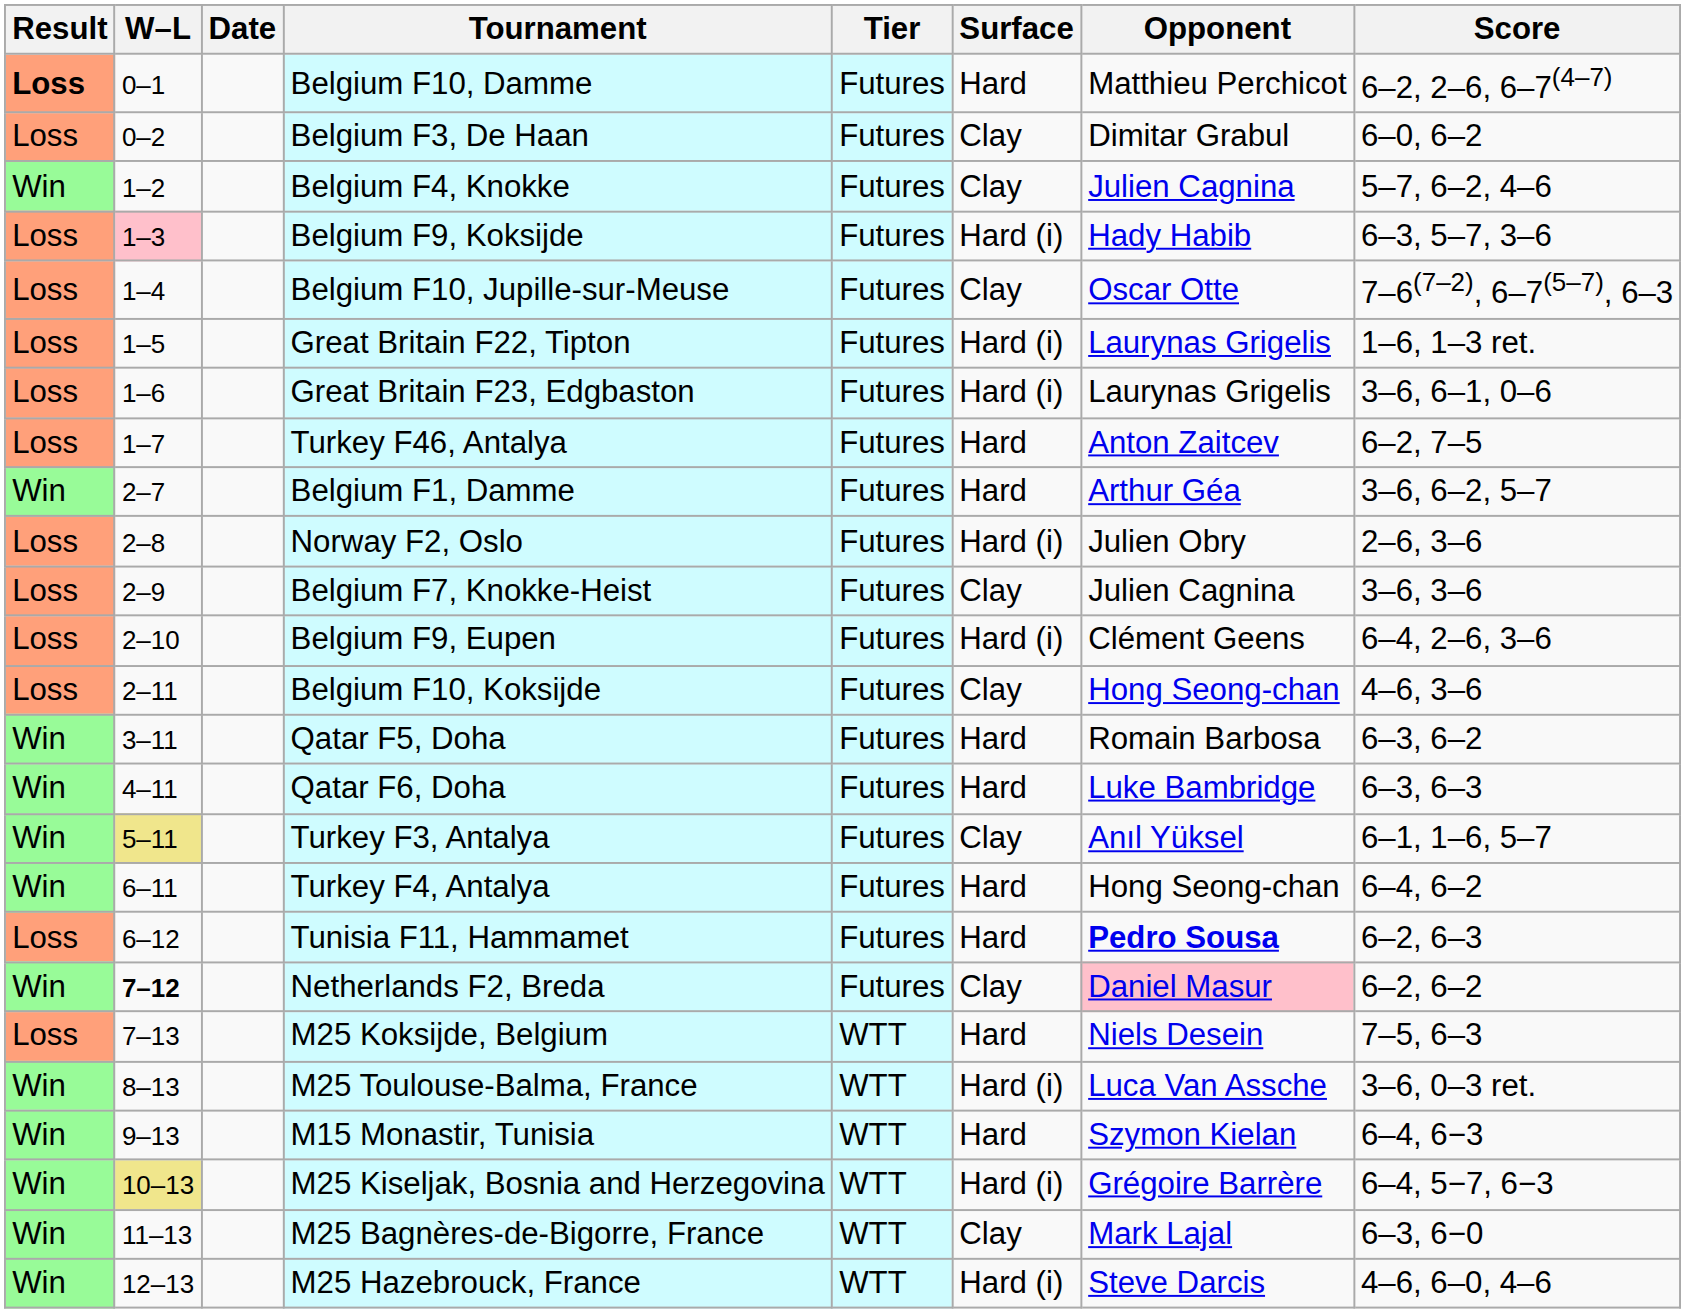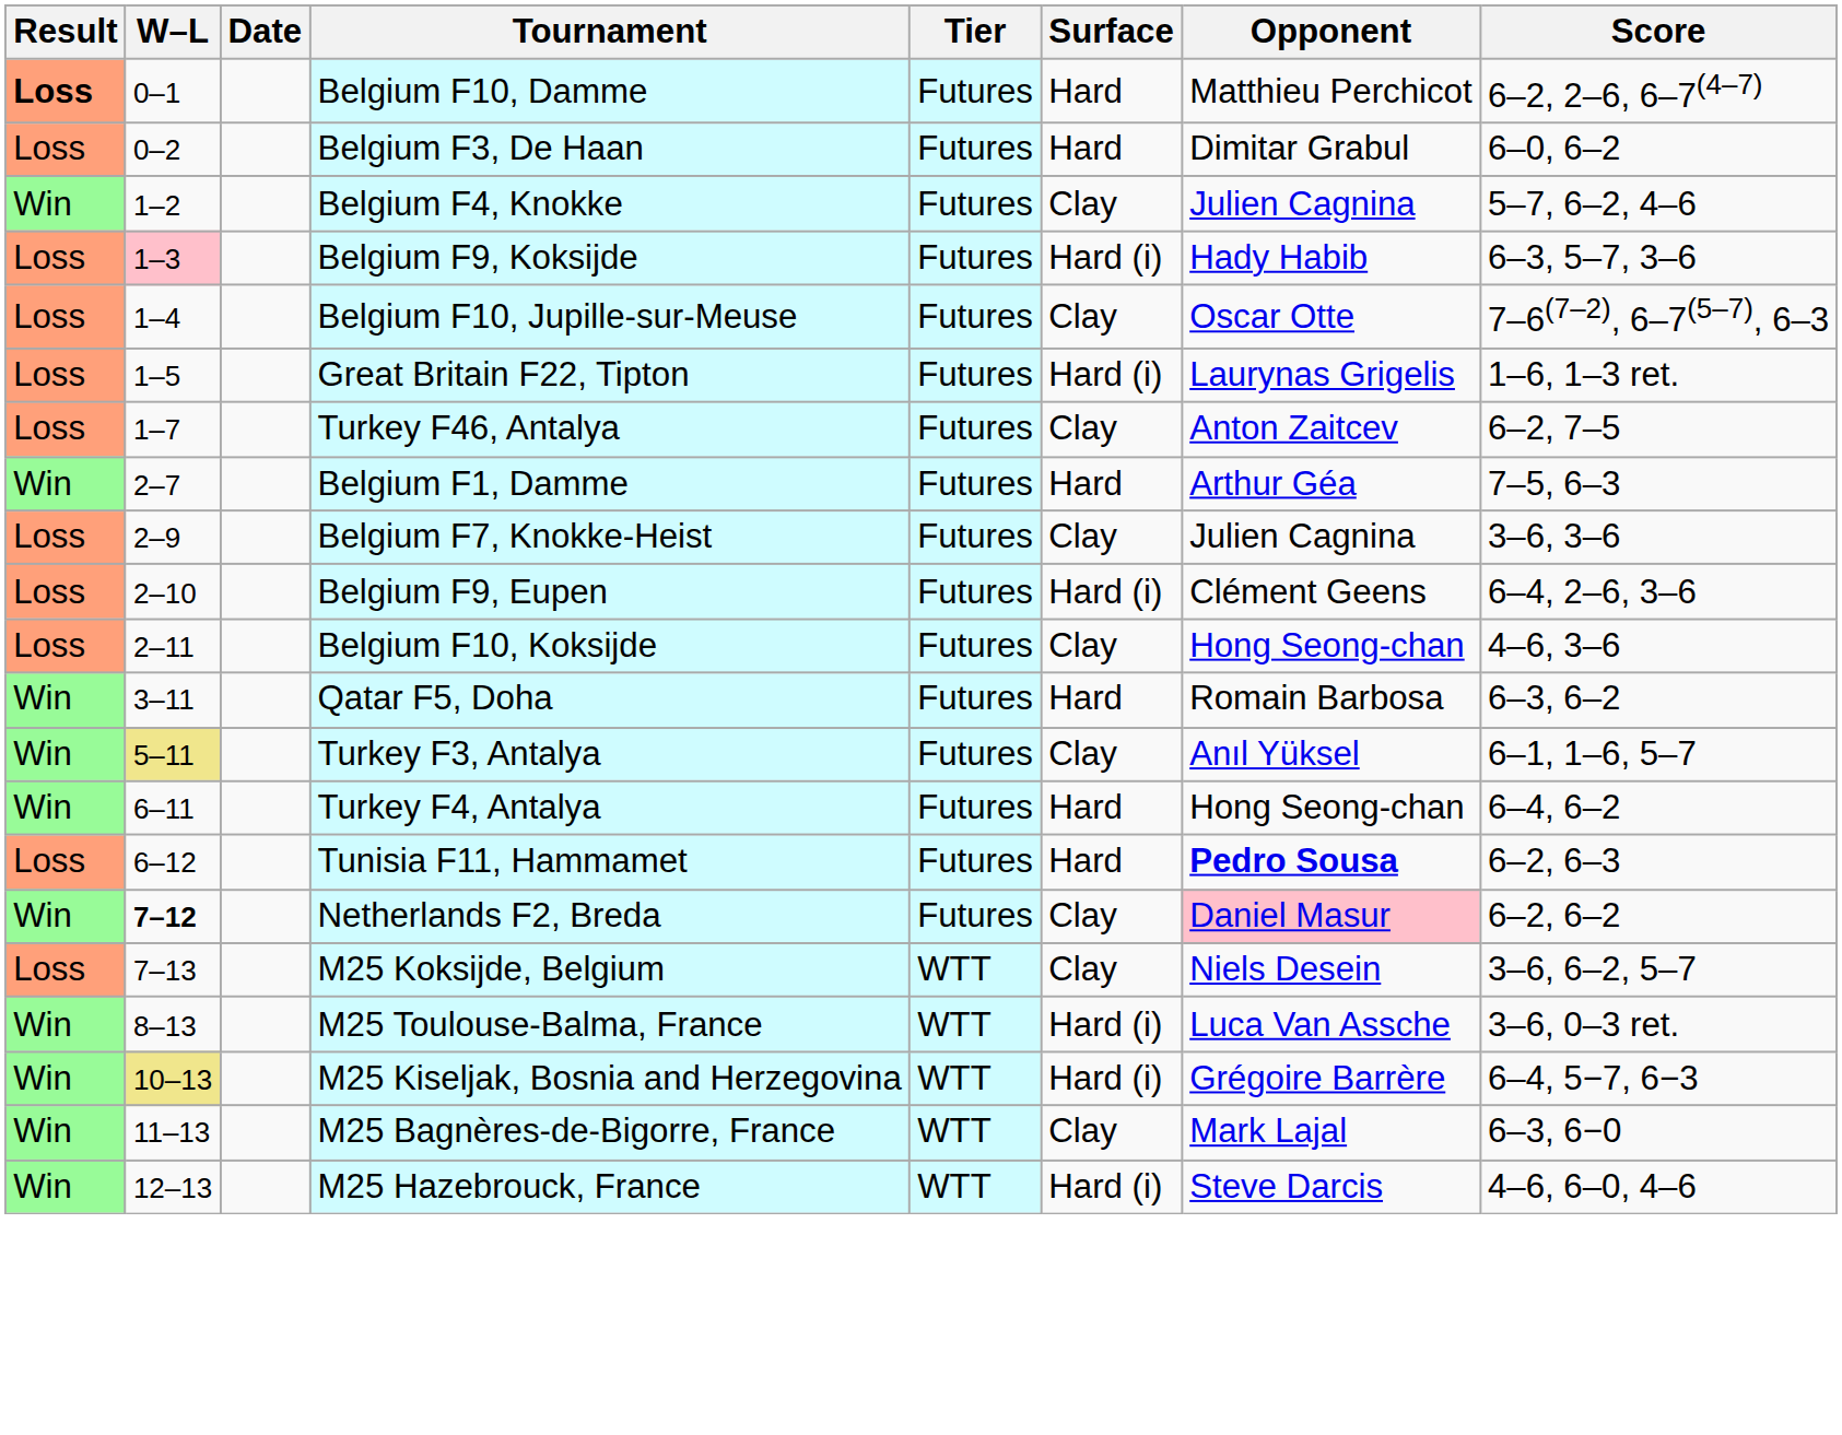 <table class="sortable wikitable nowrap">
 <tr>
 <th>Result</th>
 <th class="unsortable">W–L</th>
 <th>Date</th>
 <th>Tournament</th>
 <th>Tier</th>
 <th>Surface</th>
 <th>Opponent</th>
 <th class="unsortable">Score</th>
 </tr>
 <tr>
 <td bgcolor=FFA07A><strong>Loss</strong></td>
 <td><small>0–1</small></td>
 <td></td>
 <td style="background:#cffcff;">Belgium F10, Damme</td>
 <td style="background:#cffcff;">Futures</td>
 <td>Hard</td>
 <td> Matthieu Perchicot</td>
 <td>6–2, 2–6, 6–7<sup>(4–7)</sup></td>
 </tr>
 <tr>
 <td bgcolor=FFA07A>Loss</td>
 <td><small>0–2</small></td>
 <td></td>
 <td style="background:#cffcff;">Belgium F3, De Haan</td>
 <td style="background:#cffcff;">Futures</td>
-<td>Clay</td>
+<td>Hard</td>
 <td> Dimitar Grabul</td>
 <td>6–0, 6–2</td>
 </tr>
 <tr>
 <td bgcolor=98FB98>Win</td>
 <td><small>1–2</small></td>
 <td></td>
 <td style="background:#cffcff;">Belgium F4, Knokke</td>
 <td style="background:#cffcff;">Futures</td>
 <td>Clay</td>
 <td> <a href='#'>Julien Cagnina</a></td>
 <td>5–7, 6–2, 4–6</td>
 </tr>
 <tr>
 <td bgcolor=FFA07A>Loss</td>
 <td style="background: pink;"><small>1–3</small></td>
 <td></td>
 <td style="background:#cffcff;">Belgium F9, Koksijde</td>
 <td style="background:#cffcff;">Futures</td>
 <td>Hard (i)</td>
 <td> <a href='#'>Hady Habib</a></td>
 <td>6–3, 5–7, 3–6</td>
 </tr>
 <tr>
 <td bgcolor=FFA07A>Loss</td>
 <td><small>1–4</small></td>
 <td></td>
 <td style="background:#cffcff;">Belgium F10, Jupille-sur-Meuse</td>
 <td style="background:#cffcff;">Futures</td>
 <td>Clay</td>
 <td> <a href='#'>Oscar Otte</a></td>
 <td>7–6<sup>(7–2)</sup>, 6–7<sup>(5–7)</sup>, 6–3</td>
 </tr>
 <tr>
 <td bgcolor=FFA07A>Loss</td>
 <td><small>1–5</small></td>
 <td></td>
 <td style="background:#cffcff;">Great Britain F22, Tipton</td>
 <td style="background:#cffcff;">Futures</td>
 <td>Hard (i)</td>
 <td> <a href='#'>Laurynas Grigelis</a></td>
 <td>1–6, 1–3 ret.</td>
 </tr>
 <tr>
 <td bgcolor=FFA07A>Loss</td>
-<td><small>1–6</small></td>
-<td></td>
-<td style="background:#cffcff;">Great Britain F23, Edgbaston</td>
-<td style="background:#cffcff;">Futures</td>
-<td>Hard (i)</td>
-<td> Laurynas Grigelis</td>
-<td>3–6, 6–1, 0–6</td>
-</tr>
-<tr>
-<td bgcolor=FFA07A>Loss</td>
 <td><small>1–7</small></td>
 <td></td>
 <td style="background:#cffcff;">Turkey F46, Antalya</td>
 <td style="background:#cffcff;">Futures</td>
-<td>Hard</td>
+<td>Clay</td>
 <td> <a href='#'>Anton Zaitcev</a></td>
 <td>6–2, 7–5</td>
 </tr>
 <tr>
 <td bgcolor=98FB98>Win</td>
 <td><small>2–7</small></td>
 <td></td>
 <td style="background:#cffcff;">Belgium F1, Damme</td>
 <td style="background:#cffcff;">Futures</td>
 <td>Hard</td>
 <td> <a href='#'>Arthur Géa</a></td>
-<td>3–6, 6–2, 5–7</td>
-</tr>
-<tr>
-<td bgcolor=FFA07A>Loss</td>
-<td><small>2–8</small></td>
-<td></td>
-<td style="background:#cffcff;">Norway F2, Oslo</td>
-<td style="background:#cffcff;">Futures</td>
-<td>Hard (i)</td>
-<td> Julien Obry</td>
-<td>2–6, 3–6</td>
+<td>7–5, 6–3</td>
 </tr>
 <tr>
 <td bgcolor=FFA07A>Loss</td>
 <td><small>2–9</small></td>
 <td></td>
 <td style="background:#cffcff;">Belgium F7, Knokke-Heist</td>
 <td style="background:#cffcff;">Futures</td>
 <td>Clay</td>
 <td> Julien Cagnina</td>
 <td>3–6, 3–6</td>
 </tr>
 <tr>
 <td bgcolor=FFA07A>Loss</td>
 <td><small>2–10</small></td>
 <td></td>
 <td style="background:#cffcff;">Belgium F9, Eupen</td>
 <td style="background:#cffcff;">Futures</td>
 <td>Hard (i)</td>
 <td> Clément Geens</td>
 <td>6–4, 2–6, 3–6</td>
 </tr>
 <tr>
 <td bgcolor=FFA07A>Loss</td>
 <td><small>2–11</small></td>
 <td></td>
 <td style="background:#cffcff;">Belgium F10, Koksijde</td>
 <td style="background:#cffcff;">Futures</td>
 <td>Clay</td>
 <td> <a href='#'>Hong Seong-chan</a></td>
 <td>4–6, 3–6</td>
 </tr>
 <tr>
 <td bgcolor=98FB98>Win</td>
 <td><small>3–11</small></td>
 <td></td>
 <td style="background:#cffcff;">Qatar F5, Doha</td>
 <td style="background:#cffcff;">Futures</td>
 <td>Hard</td>
 <td> Romain Barbosa</td>
 <td>6–3, 6–2</td>
-</tr>
-<tr>
-<td bgcolor=98FB98>Win</td>
-<td><small>4–11</small></td>
-<td></td>
-<td style="background:#cffcff;">Qatar F6, Doha</td>
-<td style="background:#cffcff;">Futures</td>
-<td>Hard</td>
-<td> <a href='#'>Luke Bambridge</a></td>
-<td>6–3, 6–3</td>
 </tr>
 <tr>
 <td bgcolor=98FB98>Win</td>
 <td style="background: khaki;"><small>5–11</small></td>
 <td></td>
 <td style="background:#cffcff;">Turkey F3, Antalya</td>
 <td style="background:#cffcff;">Futures</td>
 <td>Clay</td>
 <td> <a href='#'>Anıl Yüksel</a></td>
 <td>6–1, 1–6, 5–7</td>
 </tr>
 <tr>
 <td bgcolor=98FB98>Win</td>
 <td><small>6–11</small></td>
 <td></td>
 <td style="background:#cffcff;">Turkey F4, Antalya</td>
 <td style="background:#cffcff;">Futures</td>
 <td>Hard</td>
 <td> Hong Seong-chan</td>
 <td>6–4, 6–2</td>
 </tr>
 <tr>
 <td bgcolor=FFA07A>Loss</td>
 <td><small>6–12</small></td>
 <td></td>
 <td style="background:#cffcff;">Tunisia F11, Hammamet</td>
 <td style="background:#cffcff;">Futures</td>
 <td>Hard</td>
 <td><strong> <a href='#'>Pedro Sousa</a></strong></td>
 <td>6–2, 6–3</td>
 </tr>
 <tr>
 <td bgcolor=98FB98>Win</td>
 <td><strong><small>7–12</small></strong></td>
 <td></td>
 <td style="background:#cffcff;">Netherlands F2, Breda</td>
 <td style="background:#cffcff;">Futures</td>
 <td>Clay</td>
 <td style="background: pink;"> <a href='#'>Daniel Masur</a></td>
 <td>6–2, 6–2</td>
 </tr>
 <tr>
 <td bgcolor=FFA07A>Loss</td>
 <td><small>7–13</small></td>
 <td></td>
 <td style="background:#cffcff;">M25 Koksijde, Belgium</td>
 <td style="background:#cffcff;">WTT</td>
-<td>Hard</td>
+<td>Clay</td>
 <td> <a href='#'>Niels Desein</a></td>
-<td>7–5, 6–3</td>
+<td>3–6, 6–2, 5–7</td>
 </tr>
 <tr>
 <td bgcolor=98FB98>Win</td>
 <td><small>8–13</small></td>
 <td></td>
 <td style="background:#cffcff;">M25 Toulouse-Balma, France</td>
 <td style="background:#cffcff;">WTT</td>
 <td>Hard (i)</td>
 <td> <a href='#'>Luca Van Assche</a></td>
 <td>3–6, 0–3 ret.</td>
-</tr>
-<tr>
-<td bgcolor=98FB98>Win</td>
-<td><small>9–13</small></td>
-<td></td>
-<td style="background:#cffcff;">M15 Monastir, Tunisia</td>
-<td style="background:#cffcff;">WTT</td>
-<td>Hard</td>
-<td> <a href='#'>Szymon Kielan</a></td>
-<td>6–4, 6−3</td>
 </tr>
 <tr>
 <td bgcolor=98FB98>Win</td>
 <td style="background: khaki;"><small>10–13</small></td>
 <td></td>
 <td style="background:#cffcff;">M25 Kiseljak, Bosnia and Herzegovina</td>
 <td style="background:#cffcff;">WTT</td>
 <td>Hard (i)</td>
 <td> <a href='#'>Grégoire Barrère</a></td>
 <td>6–4, 5−7, 6−3</td>
 </tr>
 <tr>
 <td bgcolor=98FB98>Win</td>
 <td><small>11–13</small></td>
 <td></td>
 <td style="background:#cffcff;">M25 Bagnères-de-Bigorre, France</td>
 <td style="background:#cffcff;">WTT</td>
 <td>Clay</td>
 <td> <a href='#'>Mark Lajal</a></td>
 <td>6–3, 6−0</td>
 </tr>
 <tr>
 <td bgcolor=98FB98>Win</td>
 <td><small>12–13</small></td>
 <td></td>
 <td style="background:#cffcff;">M25 Hazebrouck, France</td>
 <td style="background:#cffcff;">WTT</td>
 <td>Hard (i)</td>
 <td> <a href='#'>Steve Darcis</a></td>
 <td>4–6, 6–0, 4–6</td>
 </tr>
 </table>
